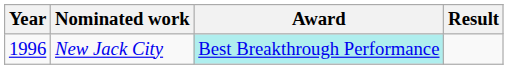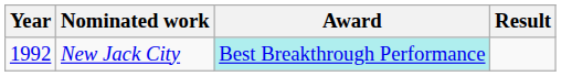 <table class="wikitable">
 <tr>
 <th>Year</th>
 <th>Nominated work</th>
 <th>Award</th>
 <th>Result</th>
 </tr>
 <tr>
-<td align=center><a href='#'>1996</a></td>
+<td align=center><a href='#'>1992</a></td>
 <td><em><a href='#'>New Jack City</a></em></td>
 <td style="background: paleturquoise;"><a href='#'>Best Breakthrough Performance</a></td>
 <td></td>
 </tr>
 </table>
